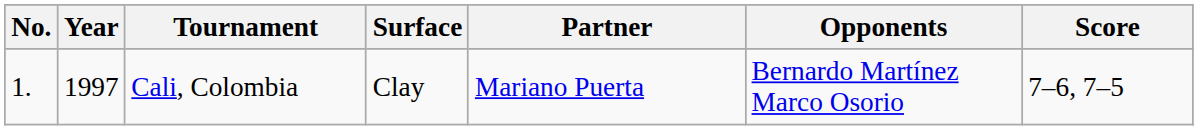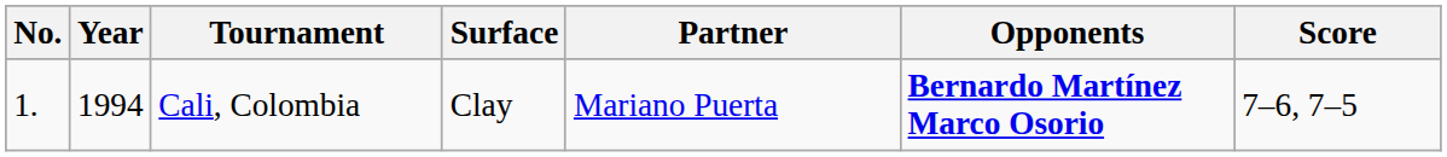 <table class="sortable wikitable" style=font-size:97%>
 <tr>
 <th style="width:20px" class="unsortable">No.</th>
 <th style="width:30px">Year</th>
 <th style="width:130px">Tournament</th>
 <th style="width:50px">Surface</th>
 <th style="width:150px">Partner</th>
 <th style="width:150px">Opponents</th>
 <th style="width:90px" class="unsortable">Score</th>
 </tr>
 <tr>
 <td>1.</td>
-<td>1997</td>
+<td>1994</td>
 <td><a href='#'>Cali</a>, Colombia</td>
 <td>Clay</td>
 <td> <a href='#'>Mariano Puerta</a></td>
-<td> <a href='#'>Bernardo Martínez</a><br> <a href='#'>Marco Osorio</a></td>
+<td><strong> <a href='#'>Bernardo Martínez</a><br> <a href='#'>Marco Osorio</a></strong></td>
 <td>7–6, 7–5</td>
 </tr>
 </table>
